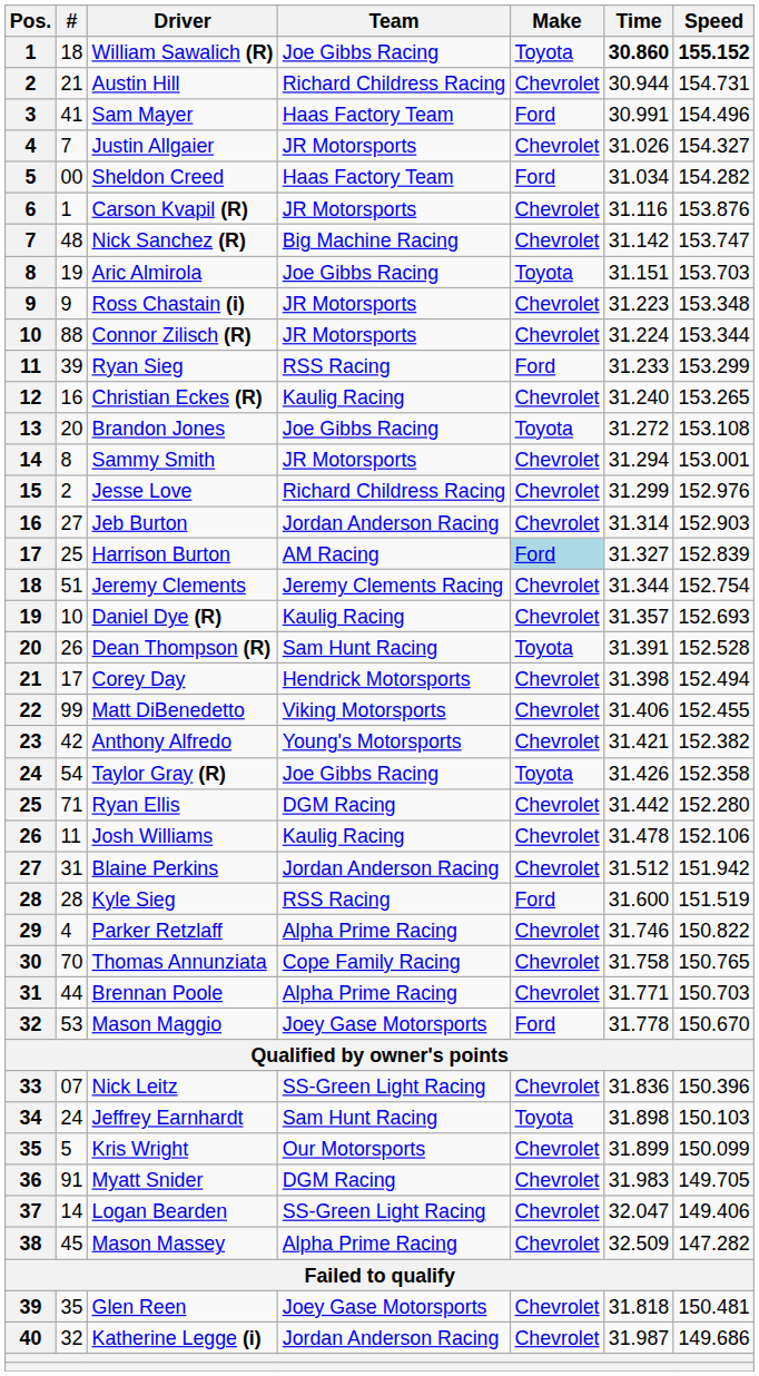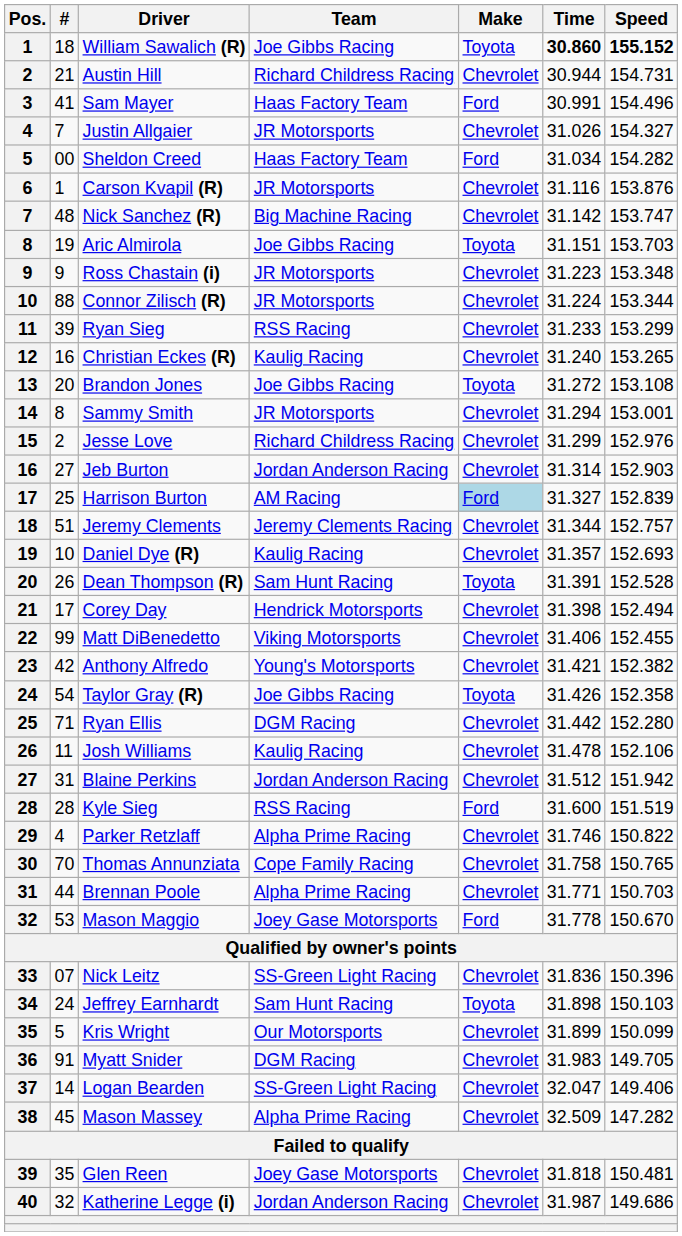 <table class="wikitable" style="font-size:95%">
 <tr>
 <th>Pos.</th>
 <th>#</th>
 <th>Driver</th>
 <th>Team</th>
 <th>Make</th>
 <th>Time</th>
 <th>Speed</th>
 </tr>
 <tr>
 <th>1</th>
 <td>18</td>
 <td><a href='#'>William Sawalich</a> <strong>(R)</strong></td>
 <td><a href='#'>Joe Gibbs Racing</a></td>
 <td><a href='#'>Toyota</a></td>
 <td><strong>30.860</strong></td>
 <td><strong>155.152</strong></td>
 </tr>
 <tr>
 <th>2</th>
 <td>21</td>
 <td><a href='#'>Austin Hill</a></td>
 <td><a href='#'>Richard Childress Racing</a></td>
 <td><a href='#'>Chevrolet</a></td>
 <td>30.944</td>
 <td>154.731</td>
 </tr>
 <tr>
 <th>3</th>
 <td>41</td>
 <td><a href='#'>Sam Mayer</a></td>
 <td><a href='#'>Haas Factory Team</a></td>
 <td><a href='#'>Ford</a></td>
 <td>30.991</td>
 <td>154.496</td>
 </tr>
 <tr>
 <th>4</th>
 <td>7</td>
 <td><a href='#'>Justin Allgaier</a></td>
 <td><a href='#'>JR Motorsports</a></td>
 <td><a href='#'>Chevrolet</a></td>
 <td>31.026</td>
 <td>154.327</td>
 </tr>
 <tr>
 <th>5</th>
 <td>00</td>
 <td><a href='#'>Sheldon Creed</a></td>
 <td><a href='#'>Haas Factory Team</a></td>
 <td><a href='#'>Ford</a></td>
 <td>31.034</td>
 <td>154.282</td>
 </tr>
 <tr>
 <th>6</th>
 <td>1</td>
 <td><a href='#'>Carson Kvapil</a> <strong>(R)</strong></td>
 <td><a href='#'>JR Motorsports</a></td>
 <td><a href='#'>Chevrolet</a></td>
 <td>31.116</td>
 <td>153.876</td>
 </tr>
 <tr>
 <th>7</th>
 <td>48</td>
 <td><a href='#'>Nick Sanchez</a> <strong>(R)</strong></td>
 <td><a href='#'>Big Machine Racing</a></td>
 <td><a href='#'>Chevrolet</a></td>
 <td>31.142</td>
 <td>153.747</td>
 </tr>
 <tr>
 <th>8</th>
 <td>19</td>
 <td><a href='#'>Aric Almirola</a></td>
 <td><a href='#'>Joe Gibbs Racing</a></td>
 <td><a href='#'>Toyota</a></td>
 <td>31.151</td>
 <td>153.703</td>
 </tr>
 <tr>
 <th>9</th>
 <td>9</td>
 <td><a href='#'>Ross Chastain</a> <strong>(i)</strong></td>
 <td><a href='#'>JR Motorsports</a></td>
 <td><a href='#'>Chevrolet</a></td>
 <td>31.223</td>
 <td>153.348</td>
 </tr>
 <tr>
 <th>10</th>
 <td>88</td>
 <td><a href='#'>Connor Zilisch</a> <strong>(R)</strong></td>
 <td><a href='#'>JR Motorsports</a></td>
 <td><a href='#'>Chevrolet</a></td>
 <td>31.224</td>
 <td>153.344</td>
 </tr>
 <tr>
 <th>11</th>
 <td>39</td>
 <td><a href='#'>Ryan Sieg</a></td>
 <td><a href='#'>RSS Racing</a></td>
-<td><a href='#'>Ford</a></td>
+<td><a href='#'>Chevrolet</a></td>
 <td>31.233</td>
 <td>153.299</td>
 </tr>
 <tr>
 <th>12</th>
 <td>16</td>
 <td><a href='#'>Christian Eckes</a> <strong>(R)</strong></td>
 <td><a href='#'>Kaulig Racing</a></td>
 <td><a href='#'>Chevrolet</a></td>
 <td>31.240</td>
 <td>153.265</td>
 </tr>
 <tr>
 <th>13</th>
 <td>20</td>
 <td><a href='#'>Brandon Jones</a></td>
 <td><a href='#'>Joe Gibbs Racing</a></td>
 <td><a href='#'>Toyota</a></td>
 <td>31.272</td>
 <td>153.108</td>
 </tr>
 <tr>
 <th>14</th>
 <td>8</td>
 <td><a href='#'>Sammy Smith</a></td>
 <td><a href='#'>JR Motorsports</a></td>
 <td><a href='#'>Chevrolet</a></td>
 <td>31.294</td>
 <td>153.001</td>
 </tr>
 <tr>
 <th>15</th>
 <td>2</td>
 <td><a href='#'>Jesse Love</a></td>
 <td><a href='#'>Richard Childress Racing</a></td>
 <td><a href='#'>Chevrolet</a></td>
 <td>31.299</td>
 <td>152.976</td>
 </tr>
 <tr>
 <th>16</th>
 <td>27</td>
 <td><a href='#'>Jeb Burton</a></td>
 <td><a href='#'>Jordan Anderson Racing</a></td>
 <td><a href='#'>Chevrolet</a></td>
 <td>31.314</td>
 <td>152.903</td>
 </tr>
 <tr>
 <th>17</th>
 <td>25</td>
 <td><a href='#'>Harrison Burton</a></td>
 <td><a href='#'>AM Racing</a></td>
 <td style="background: lightblue;"><a href='#'>Ford</a></td>
 <td>31.327</td>
 <td>152.839</td>
 </tr>
 <tr>
 <th>18</th>
 <td>51</td>
 <td><a href='#'>Jeremy Clements</a></td>
 <td><a href='#'>Jeremy Clements Racing</a></td>
 <td><a href='#'>Chevrolet</a></td>
 <td>31.344</td>
-<td>152.754</td>
+<td>152.757</td>
 </tr>
 <tr>
 <th>19</th>
 <td>10</td>
 <td><a href='#'>Daniel Dye</a> <strong>(R)</strong></td>
 <td><a href='#'>Kaulig Racing</a></td>
 <td><a href='#'>Chevrolet</a></td>
 <td>31.357</td>
 <td>152.693</td>
 </tr>
 <tr>
 <th>20</th>
 <td>26</td>
 <td><a href='#'>Dean Thompson</a> <strong>(R)</strong></td>
 <td><a href='#'>Sam Hunt Racing</a></td>
 <td><a href='#'>Toyota</a></td>
 <td>31.391</td>
 <td>152.528</td>
 </tr>
 <tr>
 <th>21</th>
 <td>17</td>
 <td><a href='#'>Corey Day</a></td>
 <td><a href='#'>Hendrick Motorsports</a></td>
 <td><a href='#'>Chevrolet</a></td>
 <td>31.398</td>
 <td>152.494</td>
 </tr>
 <tr>
 <th>22</th>
 <td>99</td>
 <td><a href='#'>Matt DiBenedetto</a></td>
 <td><a href='#'>Viking Motorsports</a></td>
 <td><a href='#'>Chevrolet</a></td>
 <td>31.406</td>
 <td>152.455</td>
 </tr>
 <tr>
 <th>23</th>
 <td>42</td>
 <td><a href='#'>Anthony Alfredo</a></td>
 <td><a href='#'>Young's Motorsports</a></td>
 <td><a href='#'>Chevrolet</a></td>
 <td>31.421</td>
 <td>152.382</td>
 </tr>
 <tr>
 <th>24</th>
 <td>54</td>
 <td><a href='#'>Taylor Gray</a> <strong>(R)</strong></td>
 <td><a href='#'>Joe Gibbs Racing</a></td>
 <td><a href='#'>Toyota</a></td>
 <td>31.426</td>
 <td>152.358</td>
 </tr>
 <tr>
 <th>25</th>
 <td>71</td>
 <td><a href='#'>Ryan Ellis</a></td>
 <td><a href='#'>DGM Racing</a></td>
 <td><a href='#'>Chevrolet</a></td>
 <td>31.442</td>
 <td>152.280</td>
 </tr>
 <tr>
 <th>26</th>
 <td>11</td>
 <td><a href='#'>Josh Williams</a></td>
 <td><a href='#'>Kaulig Racing</a></td>
 <td><a href='#'>Chevrolet</a></td>
 <td>31.478</td>
 <td>152.106</td>
 </tr>
 <tr>
 <th>27</th>
 <td>31</td>
 <td><a href='#'>Blaine Perkins</a></td>
 <td><a href='#'>Jordan Anderson Racing</a></td>
 <td><a href='#'>Chevrolet</a></td>
 <td>31.512</td>
 <td>151.942</td>
 </tr>
 <tr>
 <th>28</th>
 <td>28</td>
 <td><a href='#'>Kyle Sieg</a></td>
 <td><a href='#'>RSS Racing</a></td>
 <td><a href='#'>Ford</a></td>
 <td>31.600</td>
 <td>151.519</td>
 </tr>
 <tr>
 <th>29</th>
 <td>4</td>
 <td><a href='#'>Parker Retzlaff</a></td>
 <td><a href='#'>Alpha Prime Racing</a></td>
 <td><a href='#'>Chevrolet</a></td>
 <td>31.746</td>
 <td>150.822</td>
 </tr>
 <tr>
 <th>30</th>
 <td>70</td>
 <td><a href='#'>Thomas Annunziata</a></td>
 <td><a href='#'>Cope Family Racing</a></td>
 <td><a href='#'>Chevrolet</a></td>
 <td>31.758</td>
 <td>150.765</td>
 </tr>
 <tr>
 <th>31</th>
 <td>44</td>
 <td><a href='#'>Brennan Poole</a></td>
 <td><a href='#'>Alpha Prime Racing</a></td>
 <td><a href='#'>Chevrolet</a></td>
 <td>31.771</td>
 <td>150.703</td>
 </tr>
 <tr>
 <th>32</th>
 <td>53</td>
 <td><a href='#'>Mason Maggio</a></td>
 <td><a href='#'>Joey Gase Motorsports</a></td>
 <td><a href='#'>Ford</a></td>
 <td>31.778</td>
 <td>150.670</td>
 </tr>
 <tr>
 <th colspan="7">Qualified by owner's points</th>
 </tr>
 <tr>
 <th>33</th>
 <td>07</td>
 <td><a href='#'>Nick Leitz</a></td>
 <td><a href='#'>SS-Green Light Racing</a></td>
 <td><a href='#'>Chevrolet</a></td>
 <td>31.836</td>
 <td>150.396</td>
 </tr>
 <tr>
 <th>34</th>
 <td>24</td>
 <td><a href='#'>Jeffrey Earnhardt</a></td>
 <td><a href='#'>Sam Hunt Racing</a></td>
 <td><a href='#'>Toyota</a></td>
 <td>31.898</td>
 <td>150.103</td>
 </tr>
 <tr>
 <th>35</th>
 <td>5</td>
 <td><a href='#'>Kris Wright</a></td>
 <td><a href='#'>Our Motorsports</a></td>
 <td><a href='#'>Chevrolet</a></td>
 <td>31.899</td>
 <td>150.099</td>
 </tr>
 <tr>
 <th>36</th>
 <td>91</td>
 <td><a href='#'>Myatt Snider</a></td>
 <td><a href='#'>DGM Racing</a></td>
 <td><a href='#'>Chevrolet</a></td>
 <td>31.983</td>
 <td>149.705</td>
 </tr>
 <tr>
 <th>37</th>
 <td>14</td>
 <td><a href='#'>Logan Bearden</a></td>
 <td><a href='#'>SS-Green Light Racing</a></td>
 <td><a href='#'>Chevrolet</a></td>
 <td>32.047</td>
 <td>149.406</td>
 </tr>
 <tr>
 <th>38</th>
 <td>45</td>
 <td><a href='#'>Mason Massey</a></td>
 <td><a href='#'>Alpha Prime Racing</a></td>
 <td><a href='#'>Chevrolet</a></td>
 <td>32.509</td>
 <td>147.282</td>
 </tr>
 <tr>
 <th colspan="7">Failed to qualify</th>
 </tr>
 <tr>
 <th>39</th>
 <td>35</td>
 <td><a href='#'>Glen Reen</a></td>
 <td><a href='#'>Joey Gase Motorsports</a></td>
 <td><a href='#'>Chevrolet</a></td>
 <td>31.818</td>
 <td>150.481</td>
 </tr>
 <tr>
 <th>40</th>
 <td>32</td>
 <td><a href='#'>Katherine Legge</a> <strong>(i)</strong></td>
 <td><a href='#'>Jordan Anderson Racing</a></td>
 <td><a href='#'>Chevrolet</a></td>
 <td>31.987</td>
 <td>149.686</td>
 </tr>
 <tr>
 <th colspan="7"></th>
 </tr>
 <tr>
 <th colspan="7"></th>
 </tr>
 </table>
